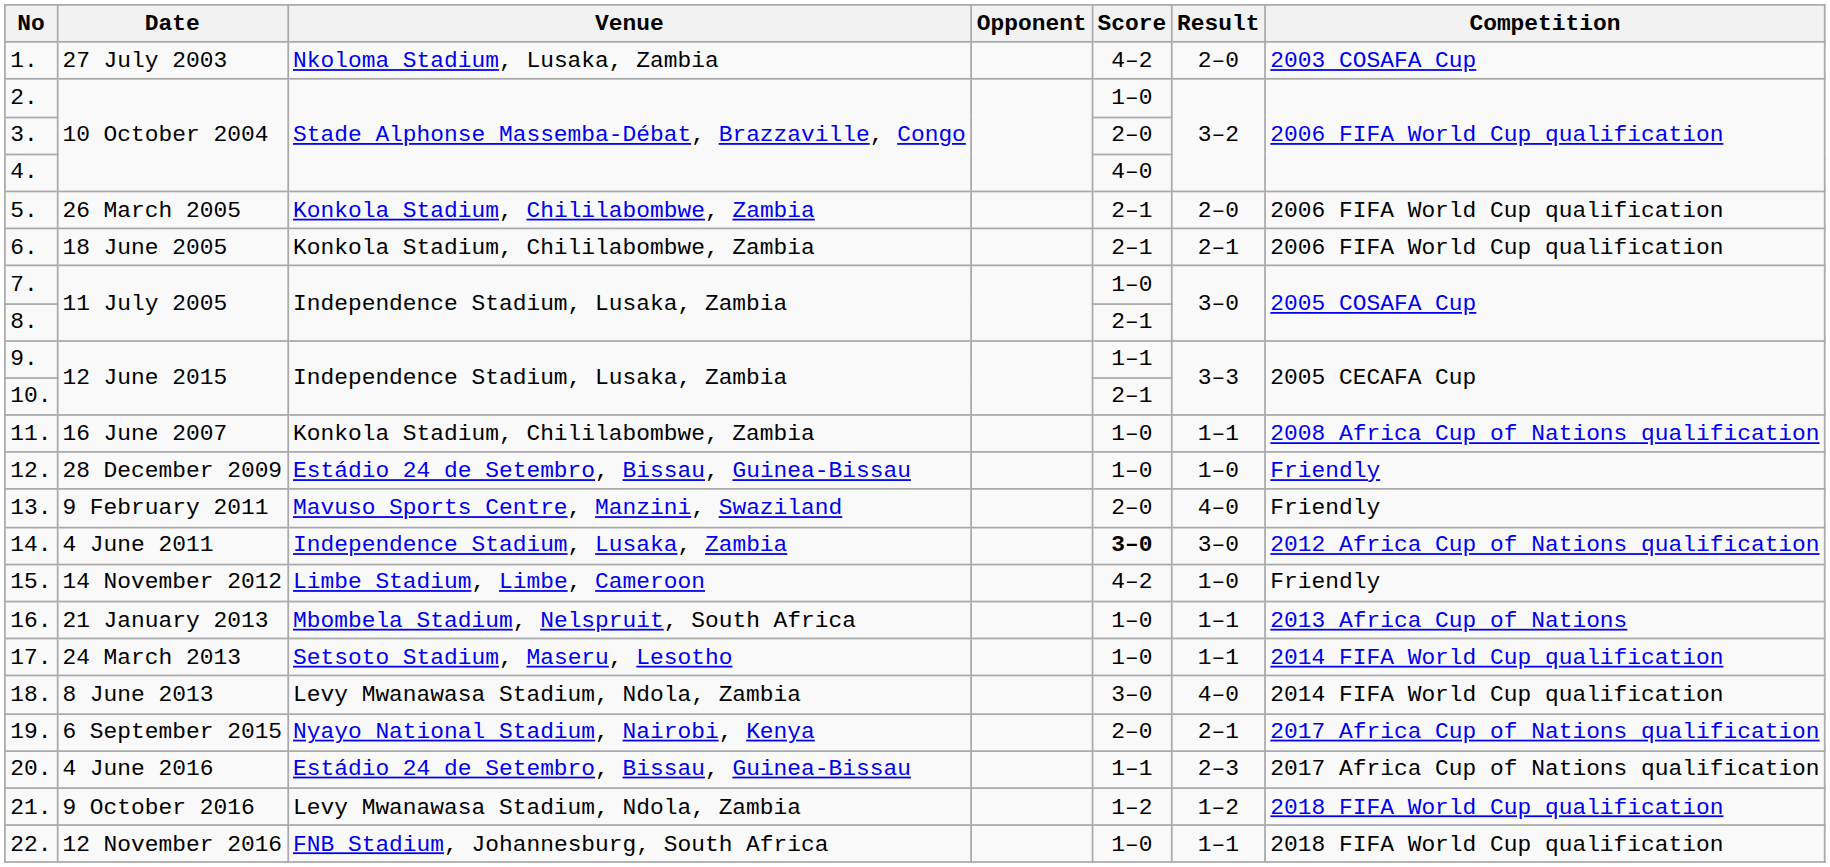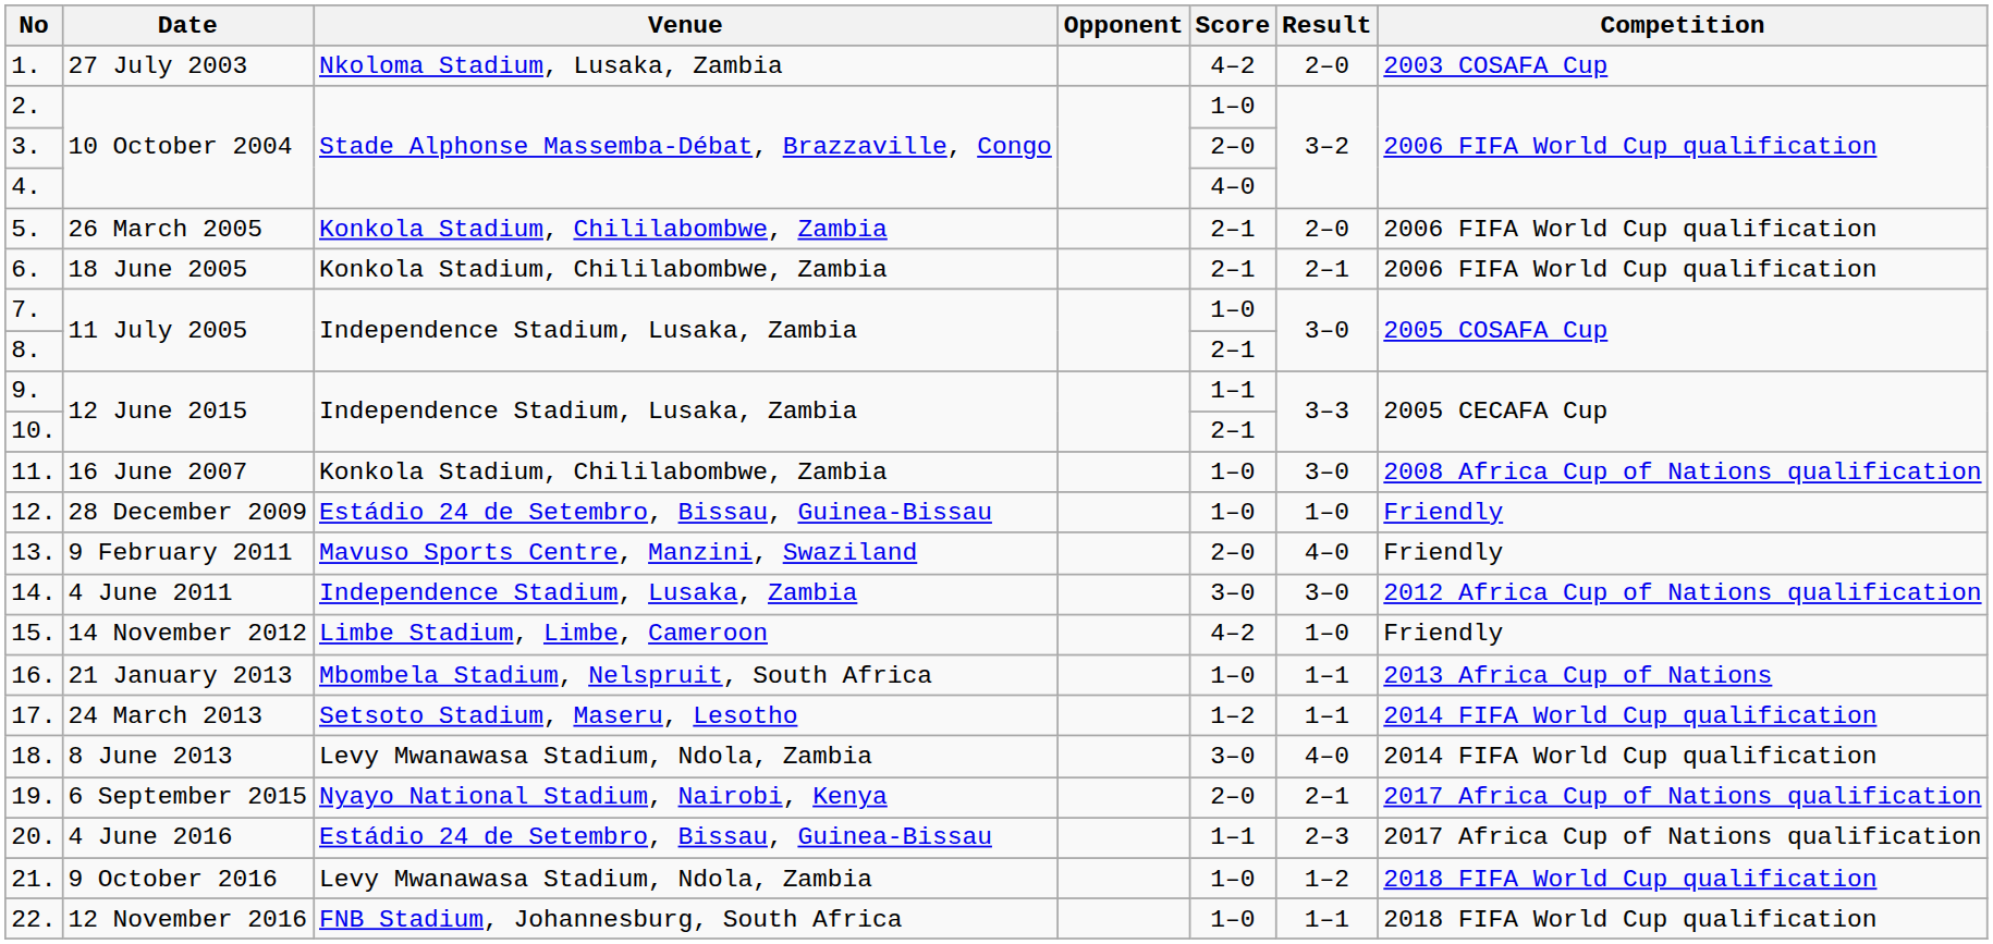 <table class="wikitable">
 <tr>
 <th>No</th>
 <th>Date</th>
 <th>Venue</th>
 <th>Opponent</th>
 <th>Score</th>
 <th>Result</th>
 <th>Competition</th>
 </tr>
 <tr>
 <td>1.</td>
 <td>27 July 2003</td>
 <td><a href='#'>Nkoloma Stadium</a>, Lusaka, Zambia</td>
 <td></td>
 <td align="center">4–2</td>
 <td align="center">2–0</td>
 <td><a href='#'>2003 COSAFA Cup</a></td>
 </tr>
 <tr>
 <td>2.</td>
 <td rowspan="3">10 October 2004</td>
 <td rowspan="3"><a href='#'>Stade Alphonse Massemba-Débat</a>, <a href='#'>Brazzaville</a>, <a href='#'>Congo</a></td>
 <td rowspan="3"></td>
 <td align="center">1–0</td>
 <td rowspan="3" style="text-align:center">3–2</td>
 <td rowspan="3"><a href='#'>2006 FIFA World Cup qualification</a></td>
 </tr>
 <tr>
 <td>3.</td>
 <td align="center">2–0</td>
 </tr>
 <tr>
 <td>4.</td>
 <td align="center">4–0</td>
 </tr>
 <tr>
 <td>5.</td>
 <td>26 March 2005</td>
 <td><a href='#'>Konkola Stadium</a>, <a href='#'>Chililabombwe</a>, <a href='#'>Zambia</a></td>
 <td></td>
 <td align="center">2–1</td>
 <td align="center">2–0</td>
 <td>2006 FIFA World Cup qualification</td>
 </tr>
 <tr>
 <td>6.</td>
 <td>18 June 2005</td>
 <td>Konkola Stadium, Chililabombwe, Zambia</td>
 <td></td>
 <td align="center">2–1</td>
 <td align="center">2–1</td>
 <td>2006 FIFA World Cup qualification</td>
 </tr>
 <tr>
 <td>7.</td>
 <td rowspan="2">11 July 2005</td>
 <td rowspan="2">Independence Stadium, Lusaka, Zambia</td>
 <td rowspan="2"></td>
 <td align="center">1–0</td>
 <td rowspan="2" style="text-align:center">3–0</td>
 <td rowspan="2"><a href='#'>2005 COSAFA Cup</a></td>
 </tr>
 <tr>
 <td>8.</td>
 <td align="center">2–1</td>
 </tr>
 <tr>
 <td>9.</td>
 <td rowspan="2">12 June 2015</td>
 <td rowspan="2">Independence Stadium, Lusaka, Zambia</td>
 <td rowspan="2"></td>
 <td align="center">1–1</td>
 <td rowspan="2" style="text-align:center">3–3</td>
 <td rowspan="2">2005 CECAFA Cup</td>
 </tr>
 <tr>
 <td>10.</td>
 <td align="center">2–1</td>
 </tr>
 <tr>
 <td>11.</td>
 <td>16 June 2007</td>
 <td>Konkola Stadium, Chililabombwe, Zambia</td>
 <td></td>
 <td align="center">1–0</td>
-<td align="center">1–1</td>
+<td align="center">3–0</td>
 <td><a href='#'>2008 Africa Cup of Nations qualification</a></td>
 </tr>
 <tr>
 <td>12.</td>
 <td>28 December 2009</td>
 <td><a href='#'>Estádio 24 de Setembro</a>, <a href='#'>Bissau</a>, <a href='#'>Guinea-Bissau</a></td>
 <td></td>
 <td align="center">1–0</td>
 <td align="center">1–0</td>
 <td><a href='#'>Friendly</a></td>
 </tr>
 <tr>
 <td>13.</td>
 <td>9 February 2011</td>
 <td><a href='#'>Mavuso Sports Centre</a>, <a href='#'>Manzini</a>, <a href='#'>Swaziland</a></td>
 <td></td>
 <td align="center">2–0</td>
 <td align="center">4–0</td>
 <td>Friendly</td>
 </tr>
 <tr>
 <td>14.</td>
 <td>4 June 2011</td>
 <td><a href='#'>Independence Stadium</a>, <a href='#'>Lusaka</a>, <a href='#'>Zambia</a></td>
 <td></td>
-<td align="center"><strong>3–0</strong></td>
+<td align="center">3–0</td>
 <td align="center">3–0</td>
 <td><a href='#'>2012 Africa Cup of Nations qualification</a></td>
 </tr>
 <tr>
 <td>15.</td>
 <td>14 November 2012</td>
 <td><a href='#'>Limbe Stadium</a>, <a href='#'>Limbe</a>, <a href='#'>Cameroon</a></td>
 <td></td>
 <td align="center">4–2</td>
 <td align="center">1–0</td>
 <td>Friendly</td>
 </tr>
 <tr>
 <td>16.</td>
 <td>21 January 2013</td>
 <td><a href='#'>Mbombela Stadium</a>, <a href='#'>Nelspruit</a>, South Africa</td>
 <td></td>
 <td align="center">1–0</td>
 <td align="center">1–1</td>
 <td><a href='#'>2013 Africa Cup of Nations</a></td>
 </tr>
 <tr>
 <td>17.</td>
 <td>24 March 2013</td>
 <td><a href='#'>Setsoto Stadium</a>, <a href='#'>Maseru</a>, <a href='#'>Lesotho</a></td>
 <td></td>
-<td align="center">1–0</td>
+<td align="center">1–2</td>
 <td align="center">1–1</td>
 <td><a href='#'>2014 FIFA World Cup qualification</a></td>
 </tr>
 <tr>
 <td>18.</td>
 <td>8 June 2013</td>
 <td>Levy Mwanawasa Stadium, Ndola, Zambia</td>
 <td></td>
 <td align="center">3–0</td>
 <td align="center">4–0</td>
 <td>2014 FIFA World Cup qualification</td>
 </tr>
 <tr>
 <td>19.</td>
 <td>6 September 2015</td>
 <td><a href='#'>Nyayo National Stadium</a>, <a href='#'>Nairobi</a>, <a href='#'>Kenya</a></td>
 <td></td>
 <td align="center">2–0</td>
 <td align="center">2–1</td>
 <td><a href='#'>2017 Africa Cup of Nations qualification</a></td>
 </tr>
 <tr>
 <td>20.</td>
 <td>4 June 2016</td>
 <td><a href='#'>Estádio 24 de Setembro</a>, <a href='#'>Bissau</a>, <a href='#'>Guinea-Bissau</a></td>
 <td></td>
 <td align="center">1–1</td>
 <td align="center">2–3</td>
 <td>2017 Africa Cup of Nations qualification</td>
 </tr>
 <tr>
 <td>21.</td>
 <td>9 October 2016</td>
 <td>Levy Mwanawasa Stadium, Ndola, Zambia</td>
 <td></td>
-<td align="center">1–2</td>
+<td align="center">1–0</td>
 <td align="center">1–2</td>
 <td><a href='#'>2018 FIFA World Cup qualification</a></td>
 </tr>
 <tr>
 <td>22.</td>
 <td>12 November 2016</td>
 <td><a href='#'>FNB Stadium</a>, Johannesburg, South Africa</td>
 <td></td>
 <td align="center">1–0</td>
 <td align="center">1–1</td>
 <td>2018 FIFA World Cup qualification</td>
 </tr>
 </table>
